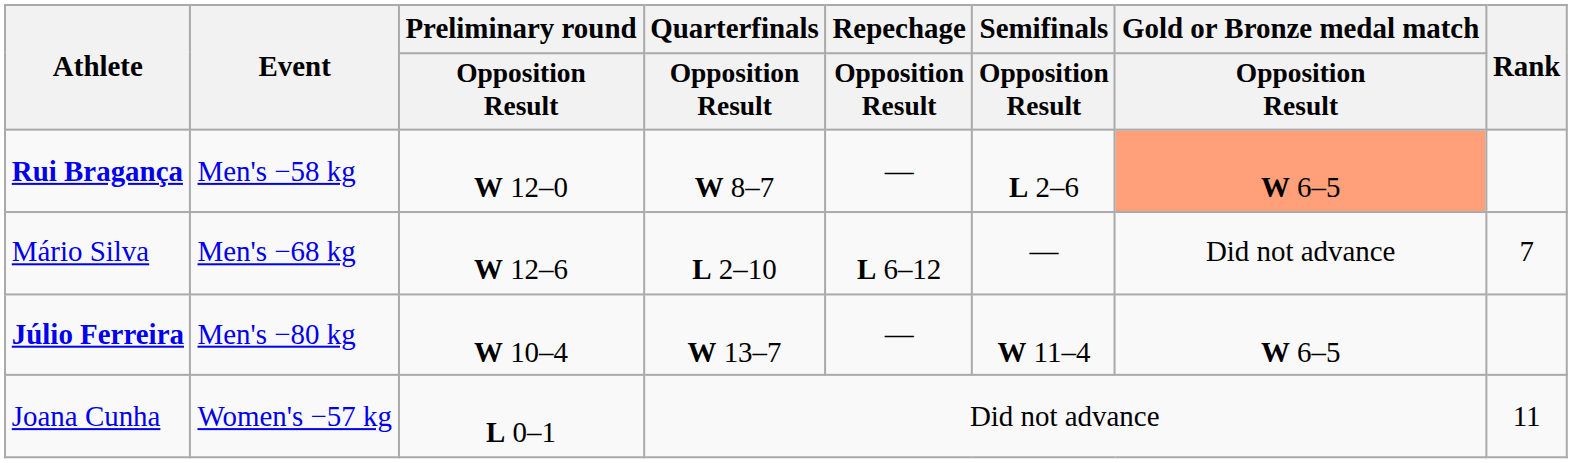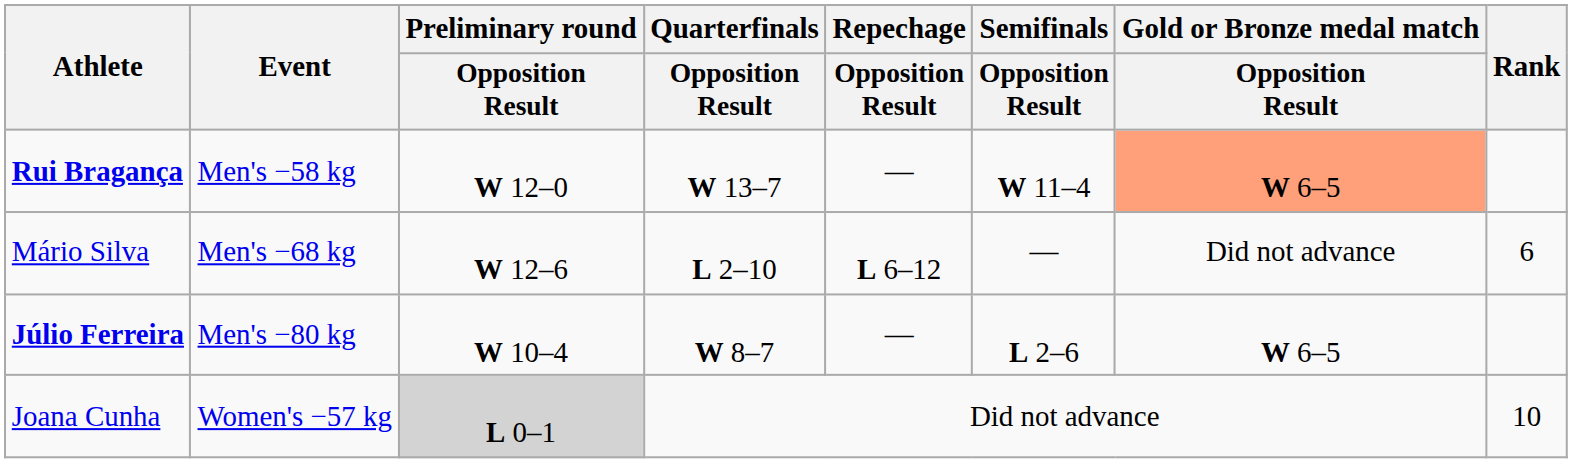 <table class=wikitable style="font-size:90%; text-align:center;">
 <tr>
 <th rowspan=2>Athlete</th>
 <th rowspan=2>Event</th>
 <th>Preliminary round</th>
 <th>Quarterfinals</th>
 <th>Repechage</th>
 <th>Semifinals</th>
 <th>Gold or Bronze medal match</th>
 <th rowspan=2>Rank</th>
 </tr>
 <tr style="font-size:95%;">
 <th>Opposition<br>Result</th>
 <th>Opposition<br>Result</th>
 <th>Opposition<br>Result</th>
 <th>Opposition<br>Result</th>
 <th>Opposition<br>Result</th>
 </tr>
 <tr>
 <td align=left><strong><a href='#'>Rui Bragança</a></strong></td>
 <td align=left><a href='#'>Men's −58 kg</a></td>
 <td><br><strong>W</strong> 12–0 </td>
-<td><br><strong>W</strong> 8–7 </td>
+<td><br><strong>W</strong> 13–7 </td>
 <td>—</td>
-<td><br><strong>L</strong> 2–6 </td>
+<td><br><strong>W</strong> 11–4 </td>
 <td style="background: lightsalmon;"><br><strong>W</strong> 6–5 </td>
 <td></td>
 </tr>
 <tr>
 <td align=left><a href='#'>Mário Silva</a></td>
 <td align=left><a href='#'>Men's −68 kg</a></td>
 <td><br><strong>W</strong> 12–6 </td>
 <td><br><strong>L</strong> 2–10 </td>
 <td><br><strong>L</strong> 6–12 </td>
 <td>—</td>
 <td>Did not advance</td>
-<td>7</td>
+<td>6</td>
 </tr>
 <tr>
 <td align=left><strong><a href='#'>Júlio Ferreira</a></strong></td>
 <td align=left><a href='#'>Men's −80 kg</a></td>
 <td><br><strong>W</strong> 10–4 </td>
-<td><br><strong>W</strong> 13–7 </td>
+<td><br><strong>W</strong> 8–7 </td>
 <td>—</td>
-<td><br><strong>W</strong> 11–4 </td>
+<td><br><strong>L</strong> 2–6 </td>
 <td><br><strong>W</strong> 6–5 </td>
 <td></td>
 </tr>
 <tr>
 <td align=left><a href='#'>Joana Cunha</a></td>
 <td align=left><a href='#'>Women's −57 kg</a></td>
-<td><br><strong>L</strong> 0–1 </td>
+<td style="background: lightgrey;"><br><strong>L</strong> 0–1 </td>
 <td colspan=4>Did not advance</td>
-<td>11</td>
+<td>10</td>
 </tr>
 </table>
